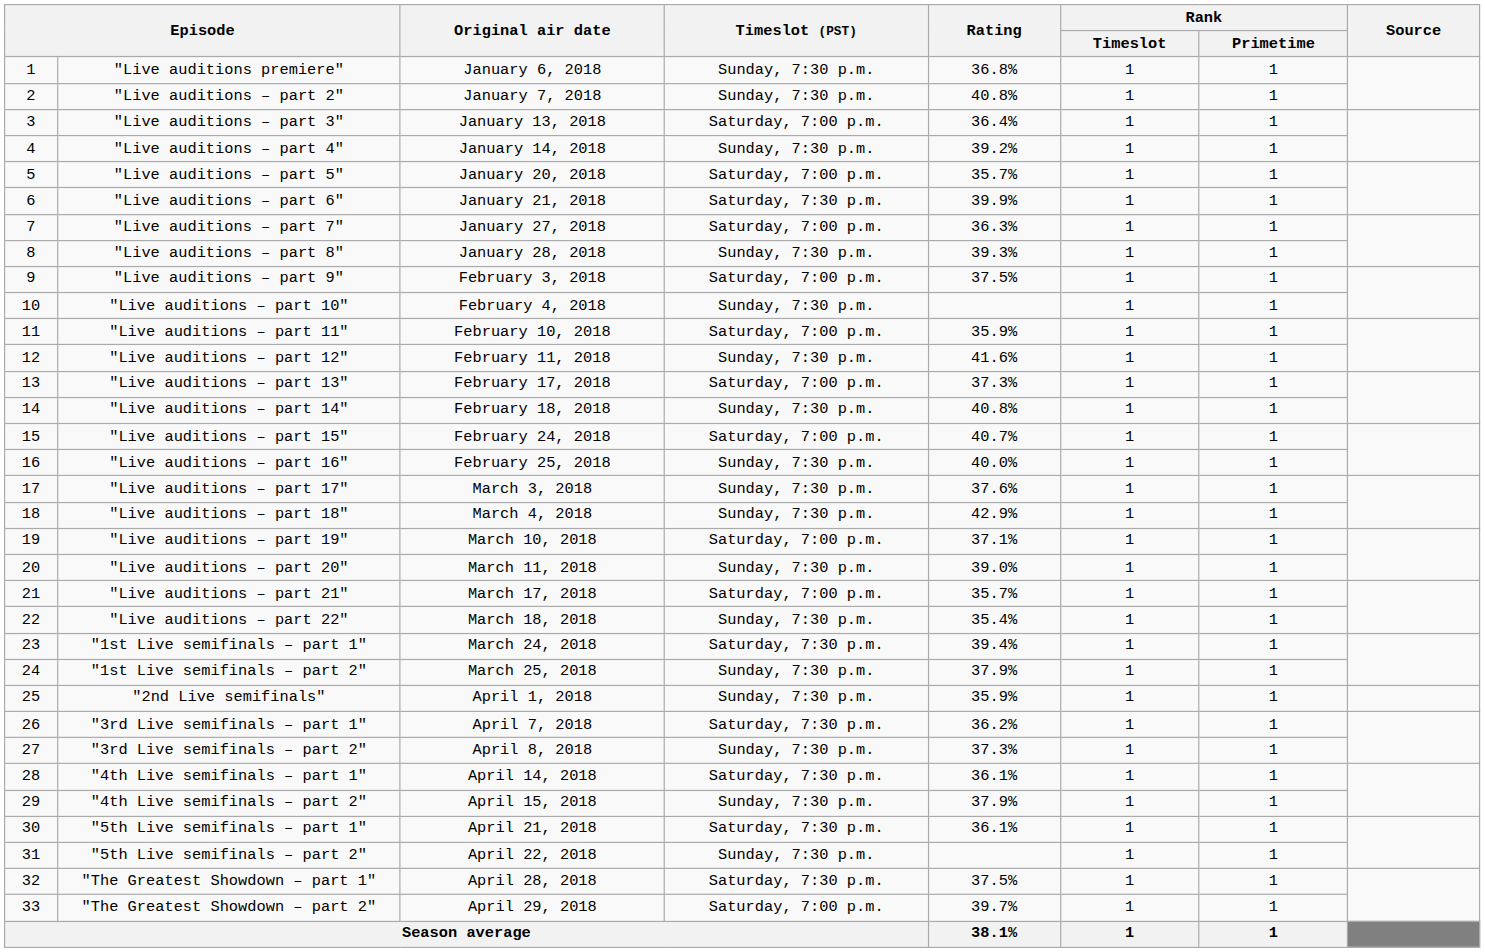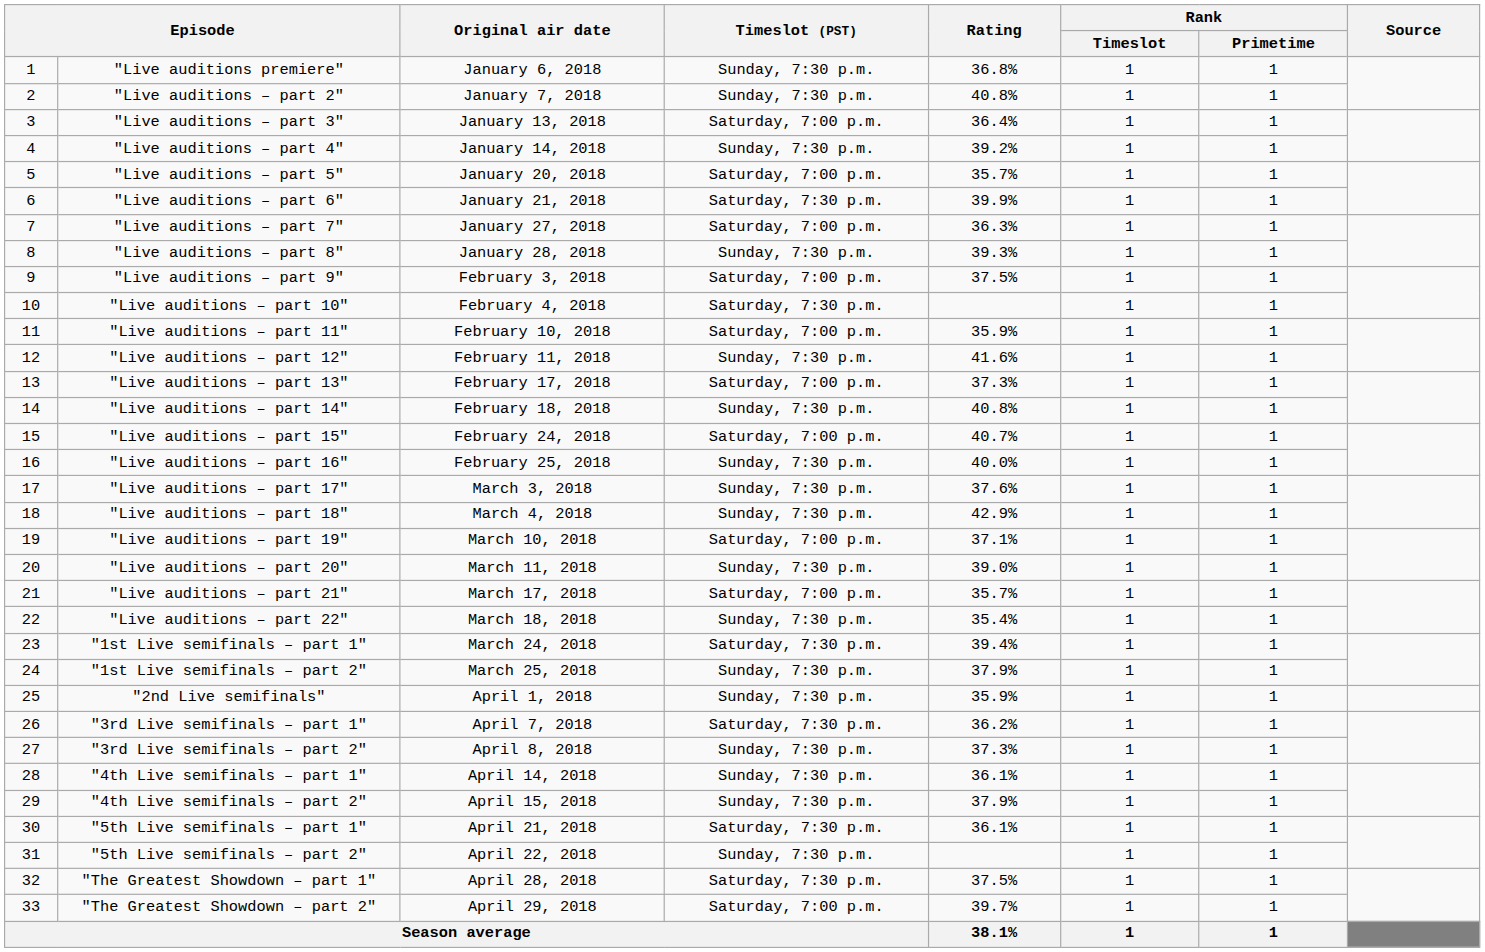 <table class="wikitable" style="text-align:center; line-height:16px; width:auto;">
 <tr>
 <th style="width:15%;" rowspan="2" colspan="2">Episode</th>
 <th style="width:10%;" rowspan="2">Original air date</th>
 <th style="width:10%;" rowspan="2">Timeslot <small>(PST)</small></th>
 <th style="width:05%;" rowspan="2">Rating</th>
 <th style="width:10%;" colspan="2">Rank</th>
 <th style="width:05%;" rowspan="2">Source</th>
 </tr>
 <tr>
 <th style="width:05%;">Timeslot</th>
 <th style="width:05%;">Primetime</th>
 </tr>
 <tr>
 <td style="width:02%;">1</td>
 <td>"Live auditions premiere"</td>
 <td>January 6, 2018</td>
 <td>Sunday, 7:30 p.m.</td>
 <td>36.8%</td>
 <td>1</td>
 <td>1</td>
 <td rowspan="2"></td>
 </tr>
 <tr>
 <td style="width:02%;">2</td>
 <td>"Live auditions – part 2"</td>
 <td>January 7, 2018</td>
 <td>Sunday, 7:30 p.m.</td>
 <td>40.8%</td>
 <td>1</td>
 <td>1</td>
 </tr>
 <tr>
 <td style="width:02%;">3</td>
 <td>"Live auditions – part 3"</td>
 <td>January 13, 2018</td>
 <td>Saturday, 7:00 p.m.</td>
 <td>36.4%</td>
 <td>1</td>
 <td>1</td>
 <td rowspan="2"></td>
 </tr>
 <tr>
 <td style="width:02%;">4</td>
 <td>"Live auditions – part 4"</td>
 <td>January 14, 2018</td>
 <td>Sunday, 7:30 p.m.</td>
 <td>39.2%</td>
 <td>1</td>
 <td>1</td>
 </tr>
 <tr>
 <td style="width:02%;">5</td>
 <td>"Live auditions – part 5"</td>
 <td>January 20, 2018</td>
 <td>Saturday, 7:00 p.m.</td>
 <td>35.7%</td>
 <td>1</td>
 <td>1</td>
 <td rowspan="2"></td>
 </tr>
 <tr>
 <td style="width:02%;">6</td>
 <td>"Live auditions – part 6"</td>
 <td>January 21, 2018</td>
 <td>Saturday, 7:30 p.m.</td>
 <td>39.9%</td>
 <td>1</td>
 <td>1</td>
 </tr>
 <tr>
 <td style="width:02%;">7</td>
 <td>"Live auditions – part 7"</td>
 <td>January 27, 2018</td>
 <td>Saturday, 7:00 p.m.</td>
 <td>36.3%</td>
 <td>1</td>
 <td>1</td>
 <td rowspan="2"></td>
 </tr>
 <tr>
 <td style="width:02%;">8</td>
 <td>"Live auditions – part 8"</td>
 <td>January 28, 2018</td>
 <td>Sunday, 7:30 p.m.</td>
 <td>39.3%</td>
 <td>1</td>
 <td>1</td>
 </tr>
 <tr>
 <td style="width:02%;">9</td>
 <td>"Live auditions – part 9"</td>
 <td>February 3, 2018</td>
 <td>Saturday, 7:00 p.m.</td>
 <td>37.5%</td>
 <td>1</td>
 <td>1</td>
 <td rowspan="2"></td>
 </tr>
 <tr>
 <td style="width:02%;">10</td>
 <td>"Live auditions – part 10"</td>
 <td>February 4, 2018</td>
-<td>Sunday, 7:30 p.m.</td>
+<td>Saturday, 7:30 p.m.</td>
 <td></td>
 <td>1</td>
 <td>1</td>
 </tr>
 <tr>
 <td style="width:02%;">11</td>
 <td>"Live auditions – part 11"</td>
 <td>February 10, 2018</td>
 <td>Saturday, 7:00 p.m.</td>
 <td>35.9%</td>
 <td>1</td>
 <td>1</td>
 <td rowspan="2"></td>
 </tr>
 <tr>
 <td style="width:02%;">12</td>
 <td>"Live auditions – part 12"</td>
 <td>February 11, 2018</td>
 <td>Sunday, 7:30 p.m.</td>
 <td>41.6%</td>
 <td>1</td>
 <td>1</td>
 </tr>
 <tr>
 <td style="width:02%;">13</td>
 <td>"Live auditions – part 13"</td>
 <td>February 17, 2018</td>
 <td>Saturday, 7:00 p.m.</td>
 <td>37.3%</td>
 <td>1</td>
 <td>1</td>
 <td rowspan="2"></td>
 </tr>
 <tr>
 <td style="width:02%;">14</td>
 <td>"Live auditions – part 14"</td>
 <td>February 18, 2018</td>
 <td>Sunday, 7:30 p.m.</td>
 <td>40.8%</td>
 <td>1</td>
 <td>1</td>
 </tr>
 <tr>
 <td style="width:02%;">15</td>
 <td>"Live auditions – part 15"</td>
 <td>February 24, 2018</td>
 <td>Saturday, 7:00 p.m.</td>
 <td>40.7%</td>
 <td>1</td>
 <td>1</td>
 <td rowspan="2"></td>
 </tr>
 <tr>
 <td style="width:02%;">16</td>
 <td>"Live auditions – part 16"</td>
 <td>February 25, 2018</td>
 <td>Sunday, 7:30 p.m.</td>
 <td>40.0%</td>
 <td>1</td>
 <td>1</td>
 </tr>
 <tr>
 <td style="width:02%;">17</td>
 <td>"Live auditions – part 17"</td>
 <td>March 3, 2018</td>
 <td>Sunday, 7:30 p.m.</td>
 <td>37.6%</td>
 <td>1</td>
 <td>1</td>
 <td rowspan="2"></td>
 </tr>
 <tr>
 <td style="width:02%;">18</td>
 <td>"Live auditions – part 18"</td>
 <td>March 4, 2018</td>
 <td>Sunday, 7:30 p.m.</td>
 <td>42.9%</td>
 <td>1</td>
 <td>1</td>
 </tr>
 <tr>
 <td style="width:02%;">19</td>
 <td>"Live auditions – part 19"</td>
 <td>March 10, 2018</td>
 <td>Saturday, 7:00 p.m.</td>
 <td>37.1%</td>
 <td>1</td>
 <td>1</td>
 <td rowspan="2"></td>
 </tr>
 <tr>
 <td style="width:02%;">20</td>
 <td>"Live auditions – part 20"</td>
 <td>March 11, 2018</td>
 <td>Sunday, 7:30 p.m.</td>
 <td>39.0%</td>
 <td>1</td>
 <td>1</td>
 </tr>
 <tr>
 <td style="width:02%;">21</td>
 <td>"Live auditions – part 21"</td>
 <td>March 17, 2018</td>
 <td>Saturday, 7:00 p.m.</td>
 <td>35.7%</td>
 <td>1</td>
 <td>1</td>
 <td rowspan="2"></td>
 </tr>
 <tr>
 <td style="width:02%;">22</td>
 <td>"Live auditions – part 22"</td>
 <td>March 18, 2018</td>
 <td>Sunday, 7:30 p.m.</td>
 <td>35.4%</td>
 <td>1</td>
 <td>1</td>
 </tr>
 <tr>
 <td style="width:02%;">23</td>
 <td>"1st Live semifinals – part 1"</td>
 <td>March 24, 2018</td>
 <td>Saturday, 7:30 p.m.</td>
 <td>39.4%</td>
 <td>1</td>
 <td>1</td>
 <td rowspan="2"></td>
 </tr>
 <tr>
 <td style="width:02%;">24</td>
 <td>"1st Live semifinals – part 2"</td>
 <td>March 25, 2018</td>
 <td>Sunday, 7:30 p.m.</td>
 <td>37.9%</td>
 <td>1</td>
 <td>1</td>
 </tr>
 <tr>
 <td style="width:02%;">25</td>
 <td>"2nd Live semifinals"</td>
 <td>April 1, 2018</td>
 <td>Sunday, 7:30 p.m.</td>
 <td>35.9%</td>
 <td>1</td>
 <td>1</td>
 <td></td>
 </tr>
 <tr>
 <td style="width:02%;">26</td>
 <td>"3rd Live semifinals – part 1"</td>
 <td>April 7, 2018</td>
 <td>Saturday, 7:30 p.m.</td>
 <td>36.2%</td>
 <td>1</td>
 <td>1</td>
 <td rowspan="2"></td>
 </tr>
 <tr>
 <td style="width:02%;">27</td>
 <td>"3rd Live semifinals – part 2"</td>
 <td>April 8, 2018</td>
 <td>Sunday, 7:30 p.m.</td>
 <td>37.3%</td>
 <td>1</td>
 <td>1</td>
 </tr>
 <tr>
 <td style="width:02%;">28</td>
 <td>"4th Live semifinals – part 1"</td>
 <td>April 14, 2018</td>
-<td>Saturday, 7:30 p.m.</td>
+<td>Sunday, 7:30 p.m.</td>
 <td>36.1%</td>
 <td>1</td>
 <td>1</td>
 <td rowspan="2"></td>
 </tr>
 <tr>
 <td style="width:02%;">29</td>
 <td>"4th Live semifinals – part 2"</td>
 <td>April 15, 2018</td>
 <td>Sunday, 7:30 p.m.</td>
 <td>37.9%</td>
 <td>1</td>
 <td>1</td>
 </tr>
 <tr>
 <td style="width:02%;">30</td>
 <td>"5th Live semifinals – part 1"</td>
 <td>April 21, 2018</td>
 <td>Saturday, 7:30 p.m.</td>
 <td>36.1%</td>
 <td>1</td>
 <td>1</td>
 <td rowspan="2"></td>
 </tr>
 <tr>
 <td style="width:02%;">31</td>
 <td>"5th Live semifinals – part 2"</td>
 <td>April 22, 2018</td>
 <td>Sunday, 7:30 p.m.</td>
 <td></td>
 <td>1</td>
 <td>1</td>
 </tr>
 <tr>
 <td style="width:02%;">32</td>
 <td>"The Greatest Showdown – part 1"</td>
 <td>April 28, 2018</td>
 <td>Saturday, 7:30 p.m.</td>
 <td>37.5%</td>
 <td>1</td>
 <td>1</td>
 <td rowspan="2"></td>
 </tr>
 <tr>
 <td style="width:02%;">33</td>
 <td>"The Greatest Showdown – part 2"</td>
 <td>April 29, 2018</td>
 <td>Saturday, 7:00 p.m.</td>
 <td>39.7%</td>
 <td>1</td>
 <td>1</td>
 </tr>
 <tr>
 <th colspan="4"><strong>Season average</strong></th>
 <th>38.1%</th>
 <th>1</th>
 <th>1</th>
 <td style="background:grey;"></td>
 </tr>
 </table>
